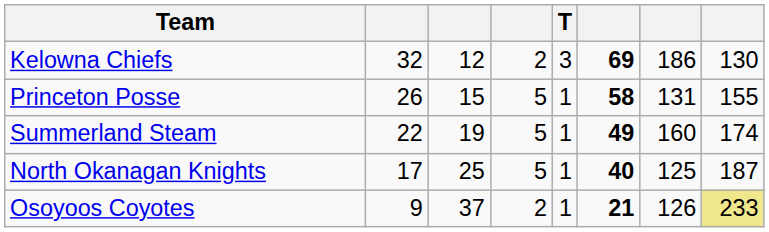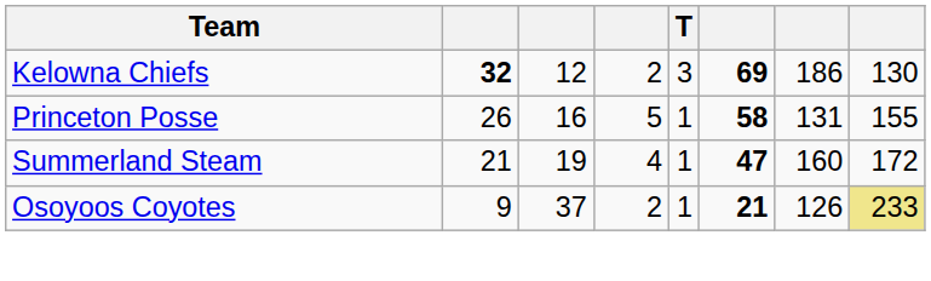 <table class="wikitable sortable" style="text-align: right">
 <tr>
 <th style="width:15em">Team</th>
 <th style="width:2.2em"></th>
 <th style="width:2.2em"></th>
 <th style="width:2.2em"></th>
 <th>T</th>
 <th style="width:2.2em"></th>
 <th style="width:2.2em"></th>
 <th style="width:2.2em"></th>
 </tr>
 <tr>
 <td align="left"><a href='#'>Kelowna Chiefs</a></td>
-<td>32</td>
+<td><strong>32</strong></td>
 <td>12</td>
 <td>2</td>
 <td>3</td>
 <td><strong>69</strong></td>
 <td>186</td>
 <td>130</td>
 </tr>
 <tr>
 <td align="left"><a href='#'>Princeton Posse</a></td>
 <td>26</td>
-<td>15</td>
+<td>16</td>
 <td>5</td>
 <td>1</td>
 <td><strong>58</strong></td>
 <td>131</td>
 <td>155</td>
 </tr>
 <tr>
 <td align="left"><a href='#'>Summerland Steam</a></td>
-<td>22</td>
+<td>21</td>
 <td>19</td>
-<td>5</td>
+<td>4</td>
 <td>1</td>
-<td><strong>49</strong></td>
+<td><strong>47</strong></td>
 <td>160</td>
-<td>174</td>
-</tr>
-<tr>
-<td align="left"><a href='#'>North Okanagan Knights</a></td>
-<td>17</td>
-<td>25</td>
-<td>5</td>
-<td>1</td>
-<td><strong>40</strong></td>
-<td>125</td>
-<td>187</td>
+<td>172</td>
 </tr>
 <tr>
 <td align="left"><a href='#'>Osoyoos Coyotes</a></td>
 <td>9</td>
 <td>37</td>
 <td>2</td>
 <td>1</td>
 <td><strong>21</strong></td>
 <td>126</td>
 <td style="background: khaki;">233</td>
 </tr>
 </table>
